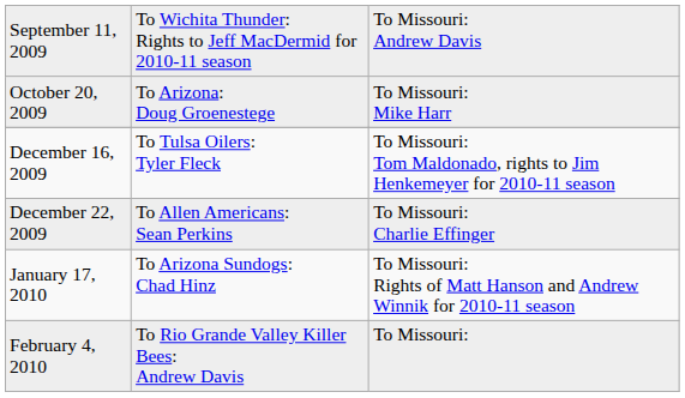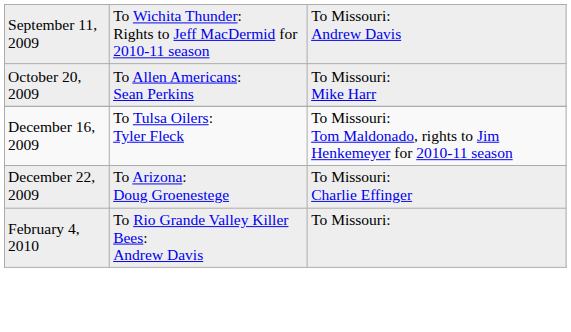 <table class="wikitable" style="border:1px solid #999999; width:580px;">
 <tr bgcolor="eeeeee">
 <td>September 11, 2009</td>
 <td valign="top">To <a href='#'>Wichita Thunder</a>: <br> Rights to <a href='#'>Jeff MacDermid</a> for <a href='#'>2010-11 season</a></td>
 <td valign="top">To Missouri: <br> <a href='#'>Andrew Davis</a></td>
 </tr>
 <tr bgcolor="eeeeee">
 <td>October 20, 2009</td>
-<td valign="top">To <a href='#'>Arizona</a>: <br> <a href='#'>Doug Groenestege</a></td>
+<td valign="top">To <a href='#'>Allen Americans</a>: <br> <a href='#'>Sean Perkins</a></td>
 <td valign="top">To Missouri: <br> <a href='#'>Mike Harr</a></td>
 </tr>
 <tr>
 </tr>
 <tr bgcolor=>
 <td>December 16, 2009</td>
 <td valign="top">To <a href='#'>Tulsa Oilers</a>: <br> <a href='#'>Tyler Fleck</a></td>
 <td valign="top">To Missouri: <br> <a href='#'>Tom Maldonado</a>, rights to <a href='#'>Jim Henkemeyer</a> for <a href='#'>2010-11 season</a></td>
 </tr>
 <tr bgcolor="eeeeee">
 <td>December 22, 2009</td>
-<td valign="top">To <a href='#'>Allen Americans</a>: <br> <a href='#'>Sean Perkins</a></td>
+<td valign="top">To <a href='#'>Arizona</a>: <br> <a href='#'>Doug Groenestege</a></td>
 <td valign="top">To Missouri: <br> <a href='#'>Charlie Effinger</a></td>
-</tr>
-<tr bgcolor=>
-<td>January 17, 2010</td>
-<td valign="top">To <a href='#'>Arizona Sundogs</a>: <br> <a href='#'>Chad Hinz</a></td>
-<td valign="top">To Missouri: <br> Rights of <a href='#'>Matt Hanson</a> and <a href='#'>Andrew Winnik</a> for <a href='#'>2010-11 season</a></td>
 </tr>
 <tr bgcolor="eeeeee">
 <td>February 4, 2010</td>
 <td valign="top">To <a href='#'>Rio Grande Valley Killer Bees</a>: <br> <a href='#'>Andrew Davis</a></td>
 <td valign="top">To Missouri: <br> </td>
 </tr>
 </table>
